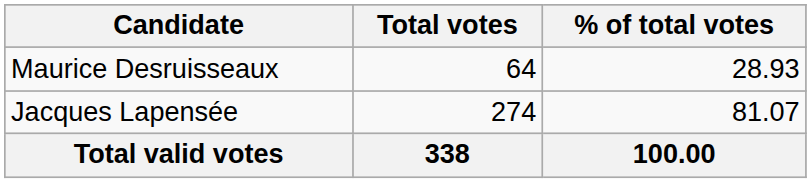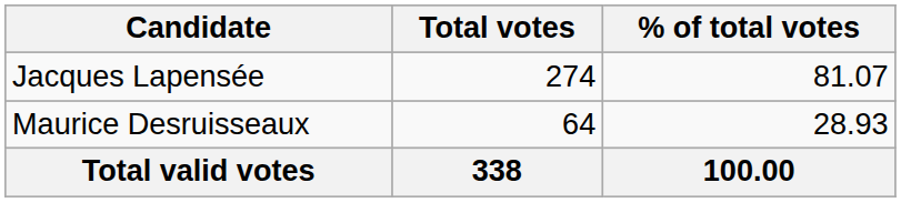 <table style="width:475px;" class="wikitable">
 <tr bgcolor="#EEEEEE">
 <th align="left">Candidate</th>
 <th align="right">Total votes</th>
 <th align="right">% of total votes</th>
 </tr>
 <tr>
+<td align="left">Jacques Lapensée</td>
+<td align="right">274</td>
+<td align="right">81.07</td>
+</tr>
+<tr>
 <td align="left">Maurice Desruisseaux</td>
 <td align="right">64</td>
 <td align="right">28.93</td>
-</tr>
-<tr>
-<td align="left">Jacques Lapensée</td>
-<td align="right">274</td>
-<td align="right">81.07</td>
 </tr>
 <tr bgcolor="#EEEEEE">
 <th align="left">Total valid votes</th>
 <th align="right"><strong>338</strong></th>
 <th align="right"><strong>100.00</strong></th>
 </tr>
 </table>
